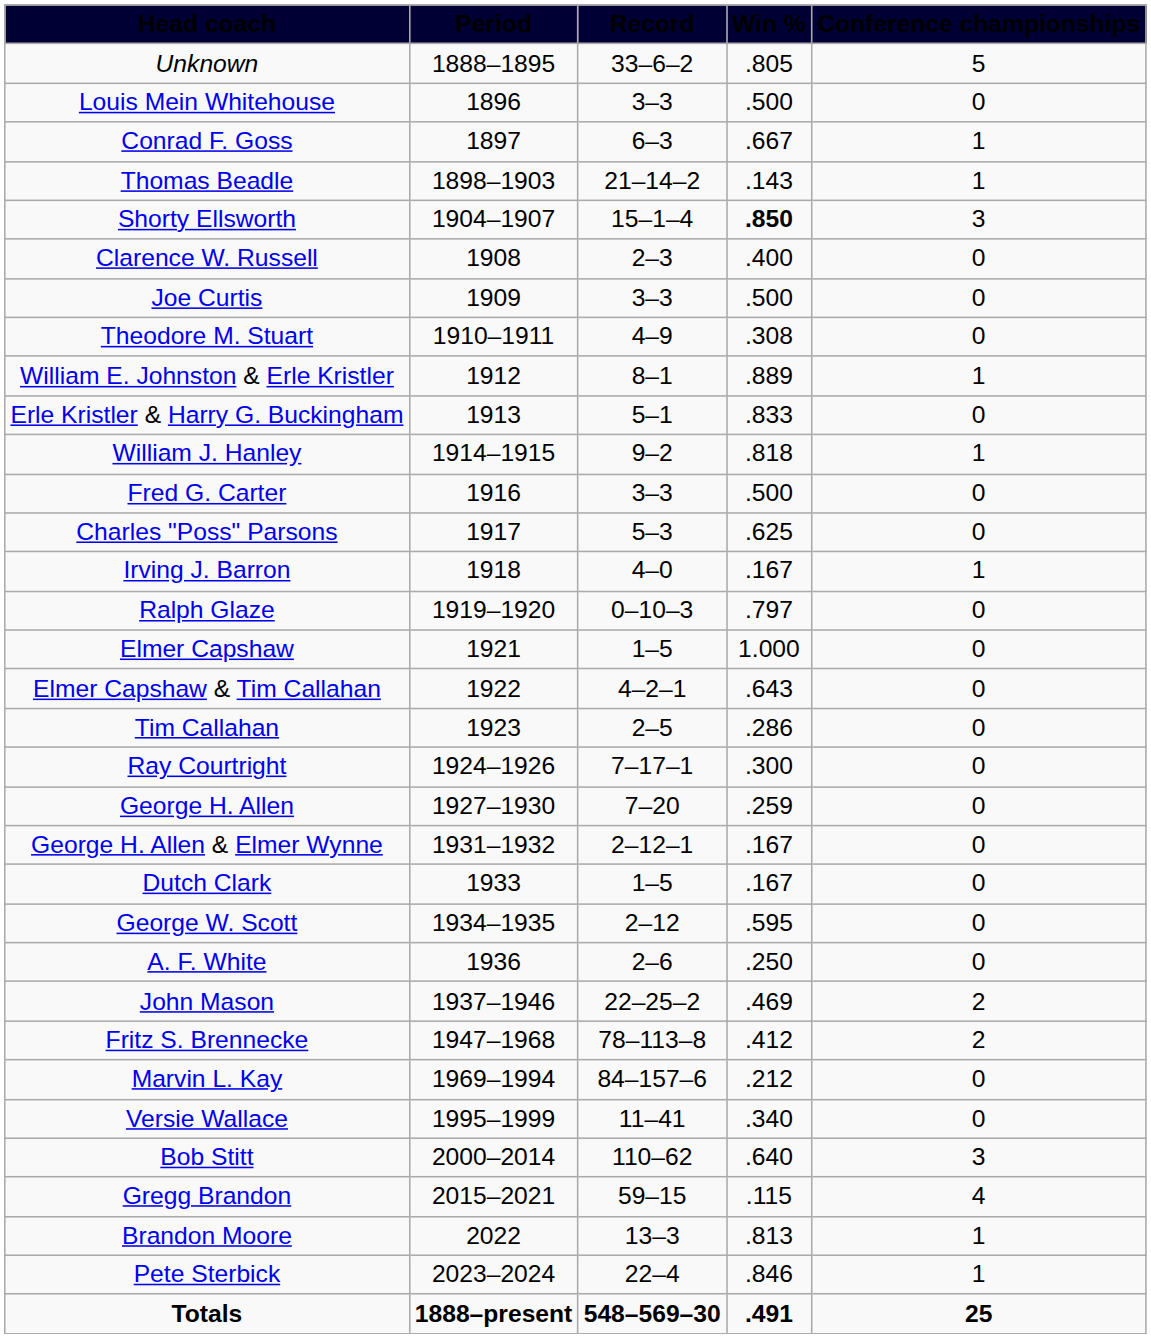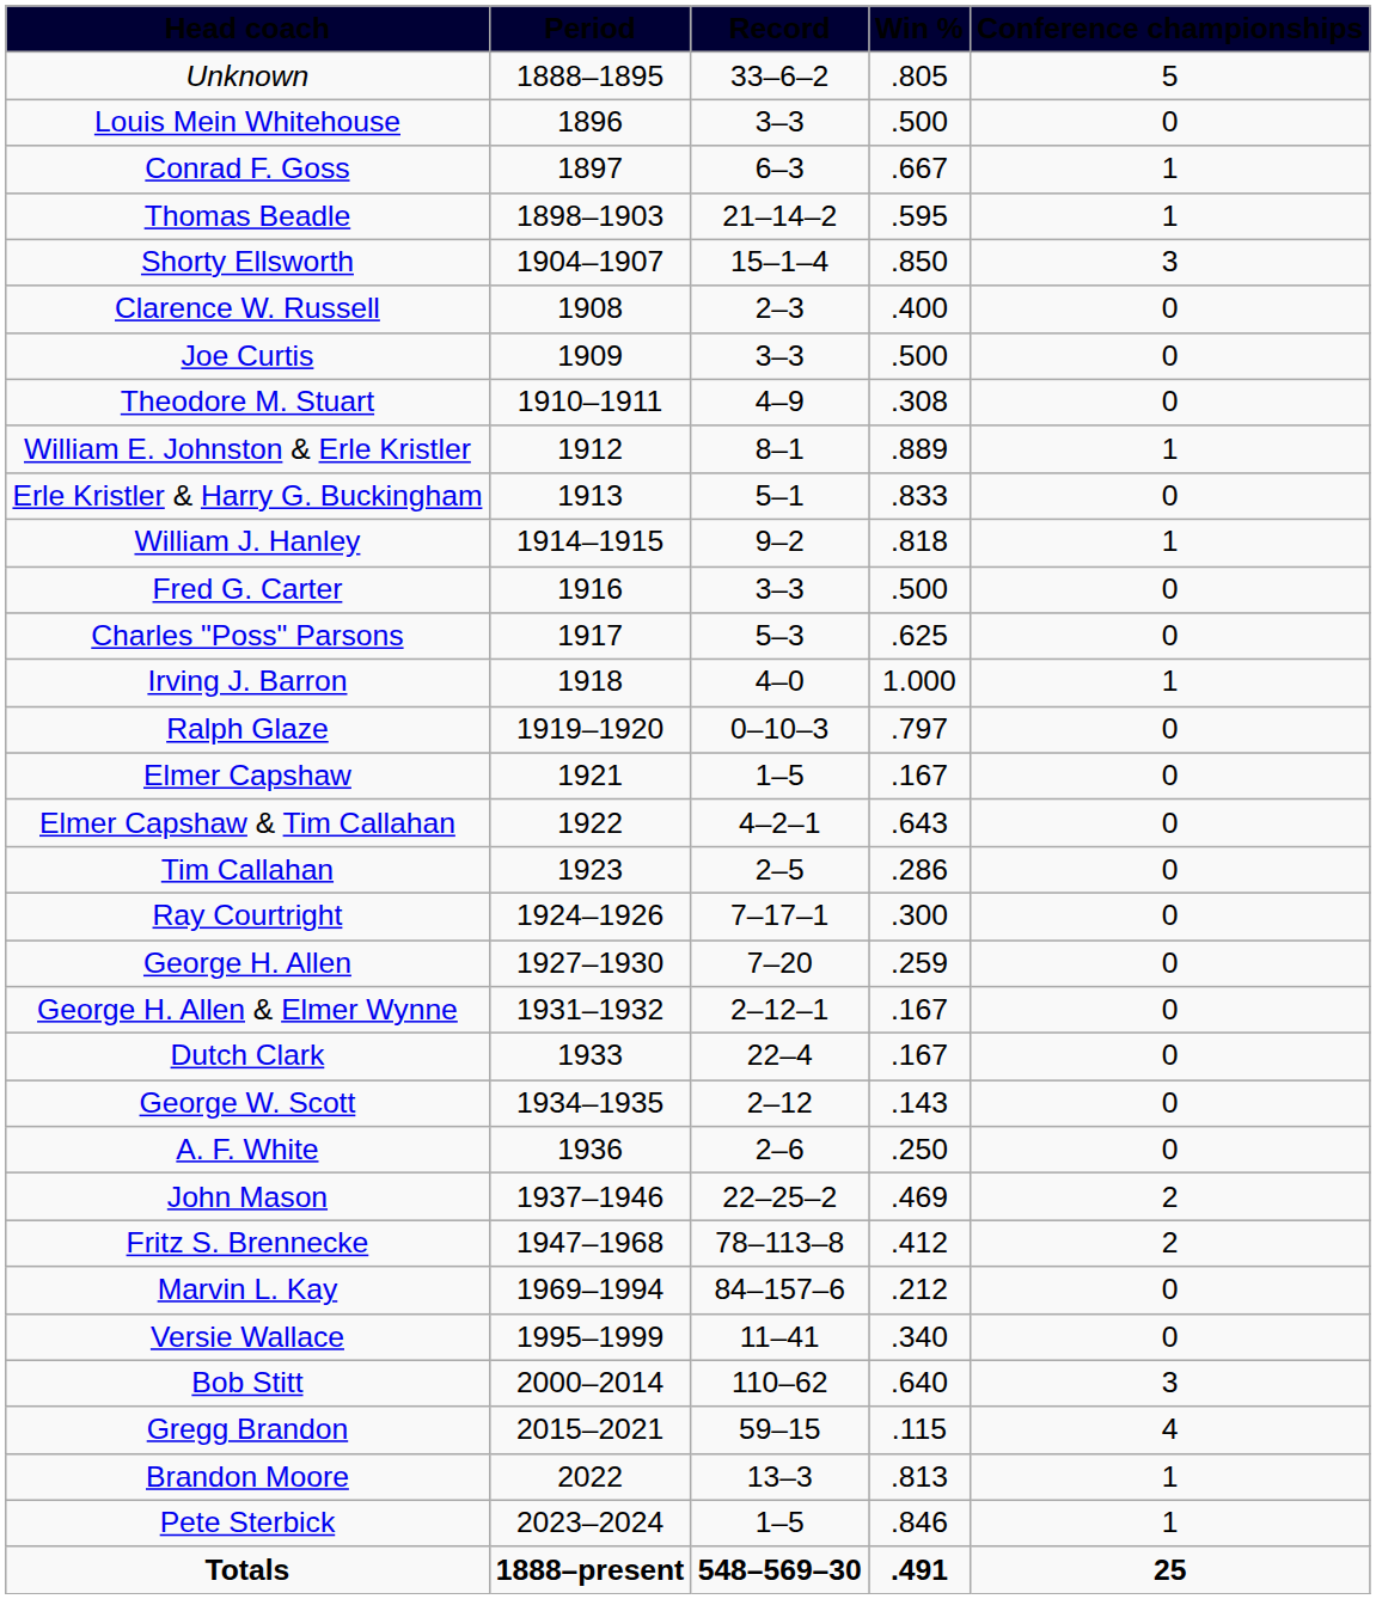 <table class="wikitable sortable" style="text-align:center">
 <tr style="background: #000035">
 <td><span><strong>Head coach</strong></span></td>
 <td><span><strong>Period</strong></span></td>
 <td><span><strong>Record</strong></span></td>
 <td><span><strong>Win %</strong></span></td>
 <td><span> <strong>Conference championships</strong></span></td>
 </tr>
 <tr>
 <td><em>Unknown</em></td>
 <td align=center>1888–1895</td>
 <td align=center>33–6–2</td>
 <td align=center>.805</td>
 <td align=center>5</td>
 </tr>
 <tr>
 <td><a href='#'>Louis Mein Whitehouse</a></td>
 <td align=center>1896</td>
 <td align=center>3–3</td>
 <td align=center>.500</td>
 <td align=center>0</td>
 </tr>
 <tr>
 <td><a href='#'>Conrad F. Goss</a></td>
 <td align=center>1897</td>
 <td align=center>6–3</td>
 <td align=center>.667</td>
 <td align=center>1</td>
 </tr>
 <tr>
 <td><a href='#'>Thomas Beadle</a></td>
 <td align=center>1898–1903</td>
 <td align=center>21–14–2</td>
-<td align=center>.143</td>
+<td align=center>.595</td>
 <td align=center>1</td>
 </tr>
 <tr>
 <td><a href='#'>Shorty Ellsworth</a></td>
 <td align=center>1904–1907</td>
 <td align=center>15–1–4</td>
-<td align=center><strong>.850</strong></td>
+<td align=center>.850</td>
 <td align=center>3</td>
 </tr>
 <tr>
 <td><a href='#'>Clarence W. Russell</a></td>
 <td align=center>1908</td>
 <td align=center>2–3</td>
 <td align=center>.400</td>
 <td align=center>0</td>
 </tr>
 <tr>
 <td><a href='#'>Joe Curtis</a></td>
 <td align=center>1909</td>
 <td align=center>3–3</td>
 <td align=center>.500</td>
 <td align=center>0</td>
 </tr>
 <tr>
 <td><a href='#'>Theodore M. Stuart</a></td>
 <td align=center>1910–1911</td>
 <td align=center>4–9</td>
 <td align=center>.308</td>
 <td align=center>0</td>
 </tr>
 <tr>
 <td><a href='#'>William E. Johnston</a> & <a href='#'>Erle Kristler</a></td>
 <td align=center>1912</td>
 <td align=center>8–1</td>
 <td align=center>.889</td>
 <td align=center>1</td>
 </tr>
 <tr>
 <td><a href='#'>Erle Kristler</a> & <a href='#'>Harry G. Buckingham</a></td>
 <td align=center>1913</td>
 <td align=center>5–1</td>
 <td align=center>.833</td>
 <td align=center>0</td>
 </tr>
 <tr>
 <td><a href='#'>William J. Hanley</a></td>
 <td align=center>1914–1915</td>
 <td align=center>9–2</td>
 <td align=center>.818</td>
 <td align=center>1</td>
 </tr>
 <tr>
 <td><a href='#'>Fred G. Carter</a></td>
 <td align=center>1916</td>
 <td align=center>3–3</td>
 <td align=center>.500</td>
 <td align=center>0</td>
 </tr>
 <tr>
 <td><a href='#'>Charles "Poss" Parsons</a></td>
 <td align=center>1917</td>
 <td align=center>5–3</td>
 <td align=center>.625</td>
 <td align=center>0</td>
 </tr>
 <tr>
 <td><a href='#'>Irving J. Barron</a></td>
 <td align=center>1918</td>
 <td align=center>4–0</td>
-<td align=center>.167</td>
+<td align=center>1.000</td>
 <td align=center>1</td>
 </tr>
 <tr>
 <td><a href='#'>Ralph Glaze</a></td>
 <td align=center>1919–1920</td>
 <td align=center>0–10–3</td>
 <td align=center>.797</td>
 <td align=center>0</td>
 </tr>
 <tr>
 <td><a href='#'>Elmer Capshaw</a></td>
 <td align=center>1921</td>
 <td align=center>1–5</td>
-<td align=center>1.000</td>
+<td align=center>.167</td>
 <td align=center>0</td>
 </tr>
 <tr>
 <td><a href='#'>Elmer Capshaw</a> & <a href='#'>Tim Callahan</a></td>
 <td align=center>1922</td>
 <td align=center>4–2–1</td>
 <td align=center>.643</td>
 <td align=center>0</td>
 </tr>
 <tr>
 <td><a href='#'>Tim Callahan</a></td>
 <td align=center>1923</td>
 <td align=center>2–5</td>
 <td align=center>.286</td>
 <td align=center>0</td>
 </tr>
 <tr>
 <td><a href='#'>Ray Courtright</a></td>
 <td align=center>1924–1926</td>
 <td align=center>7–17–1</td>
 <td align=center>.300</td>
 <td align=center>0</td>
 </tr>
 <tr>
 <td><a href='#'>George H. Allen</a></td>
 <td align=center>1927–1930</td>
 <td align=center>7–20</td>
 <td align=center>.259</td>
 <td align=center>0</td>
 </tr>
 <tr>
 <td><a href='#'>George H. Allen</a> & <a href='#'>Elmer Wynne</a></td>
 <td align=center>1931–1932</td>
 <td align=center>2–12–1</td>
 <td align=center>.167</td>
 <td align=center>0</td>
 </tr>
 <tr>
 <td><a href='#'>Dutch Clark</a></td>
 <td align=center>1933</td>
-<td align=center>1–5</td>
+<td align=center>22–4</td>
 <td align=center>.167</td>
 <td align=center>0</td>
 </tr>
 <tr>
 <td><a href='#'>George W. Scott</a></td>
 <td align=center>1934–1935</td>
 <td align=center>2–12</td>
-<td align=center>.595</td>
+<td align=center>.143</td>
 <td align=center>0</td>
 </tr>
 <tr>
 <td><a href='#'>A. F. White</a></td>
 <td align=center>1936</td>
 <td align=center>2–6</td>
 <td align=center>.250</td>
 <td align=center>0</td>
 </tr>
 <tr>
 <td><a href='#'>John Mason</a></td>
 <td align=center>1937–1946</td>
 <td align=center>22–25–2</td>
 <td align=center>.469</td>
 <td align=center>2</td>
 </tr>
 <tr>
 <td><a href='#'>Fritz S. Brennecke</a></td>
 <td align=center>1947–1968</td>
 <td align=center>78–113–8</td>
 <td align=center>.412</td>
 <td align=center>2</td>
 </tr>
 <tr>
 <td><a href='#'>Marvin L. Kay</a></td>
 <td align=center>1969–1994</td>
 <td align=center>84–157–6</td>
 <td align=center>.212</td>
 <td align=center>0</td>
 </tr>
 <tr>
 <td><a href='#'>Versie Wallace</a></td>
 <td align=center>1995–1999</td>
 <td align=center>11–41</td>
 <td align=center>.340</td>
 <td align=center>0</td>
 </tr>
 <tr>
 <td><a href='#'>Bob Stitt</a></td>
 <td align=center>2000–2014</td>
 <td align=center>110–62</td>
 <td align=center>.640</td>
 <td align=center>3</td>
 </tr>
 <tr>
 <td><a href='#'>Gregg Brandon</a></td>
 <td align=center>2015–2021</td>
 <td align=center>59–15</td>
 <td align=center>.115</td>
 <td align=center>4</td>
 </tr>
 <tr>
 <td><a href='#'>Brandon Moore</a></td>
 <td align=center>2022</td>
 <td align=center>13–3</td>
 <td align=center>.813</td>
 <td align=center>1</td>
 </tr>
 <tr>
 <td><a href='#'>Pete Sterbick</a></td>
 <td align=center>2023–2024</td>
-<td align=center>22–4</td>
+<td align=center>1–5</td>
 <td align=center>.846</td>
 <td align=center>1</td>
 </tr>
 <tr>
 <td><strong>Totals</strong></td>
 <td align=center><strong>1888–present</strong></td>
 <td align=center><strong>548–569–30</strong></td>
 <td align=center><strong>.491</strong></td>
 <td align=center><strong>25</strong></td>
 </tr>
 </table>
